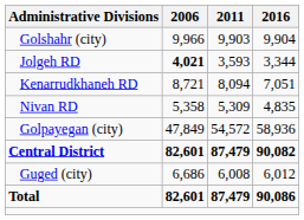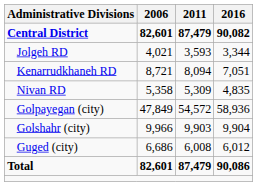 <table class="wikitable">
 <tr>
 <th>Administrative Divisions</th>
 <th>2006</th>
 <th>2011</th>
 <th>2016</th>
 </tr>
 <tr>
-<td style="padding-left: 1em;"><a href='#'>Golshahr</a> (city)</td>
-<td style="text-align: right;">9,966</td>
-<td style="text-align: right;">9,903</td>
-<td style="text-align: right;">9,904</td>
+<td><strong><a href='#'>Central District</a></strong></td>
+<td style="text-align: right;"><strong>82,601</strong></td>
+<td style="text-align: right;"><strong>87,479</strong></td>
+<td style="text-align: right;"><strong>90,082</strong></td>
 </tr>
 <tr>
 <td style="padding-left: 1em;"><a href='#'>Jolgeh RD</a></td>
-<td style="text-align: right;"><strong>4,021</strong></td>
+<td style="text-align: right;">4,021</td>
 <td style="text-align: right;">3,593</td>
 <td style="text-align: right;">3,344</td>
 </tr>
 <tr>
 <td style="padding-left: 1em;"><a href='#'>Kenarrudkhaneh RD</a></td>
 <td style="text-align: right;">8,721</td>
 <td style="text-align: right;">8,094</td>
 <td style="text-align: right;">7,051</td>
 </tr>
 <tr>
 <td style="padding-left: 1em;"><a href='#'>Nivan RD</a></td>
 <td style="text-align: right;">5,358</td>
 <td style="text-align: right;">5,309</td>
 <td style="text-align: right;">4,835</td>
 </tr>
 <tr>
 <td style="padding-left: 1em;"><a href='#'>Golpayegan</a> (city)</td>
 <td style="text-align: right;">47,849</td>
 <td style="text-align: right;">54,572</td>
 <td style="text-align: right;">58,936</td>
 </tr>
 <tr>
-<td><strong><a href='#'>Central District</a></strong></td>
-<td style="text-align: right;"><strong>82,601</strong></td>
-<td style="text-align: right;"><strong>87,479</strong></td>
-<td style="text-align: right;"><strong>90,082</strong></td>
+<td style="padding-left: 1em;"><a href='#'>Golshahr</a> (city)</td>
+<td style="text-align: right;">9,966</td>
+<td style="text-align: right;">9,903</td>
+<td style="text-align: right;">9,904</td>
 </tr>
 <tr>
 <td style="padding-left: 1em;"><a href='#'>Guged</a> (city)</td>
 <td style="text-align: right;">6,686</td>
 <td style="text-align: right;">6,008</td>
 <td style="text-align: right;">6,012</td>
 </tr>
 <tr>
 <td><strong>Total</strong></td>
 <td style="text-align: right;"><strong>82,601</strong></td>
 <td style="text-align: right;"><strong>87,479</strong></td>
 <td style="text-align: right;"><strong>90,086</strong></td>
 </tr>
 <tr>
 <td colspan=4></td>
 </tr>
 </table>
